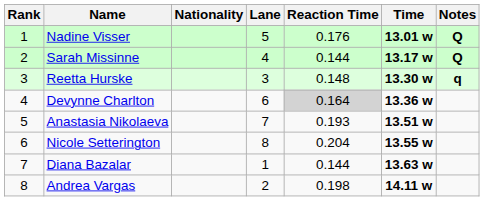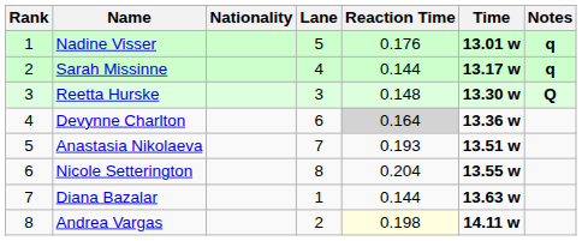 <table class="wikitable sortable" style="text-align:center">
 <tr>
 <th>Rank</th>
 <th>Name</th>
 <th>Nationality</th>
 <th>Lane</th>
 <th>Reaction Time</th>
 <th>Time</th>
 <th>Notes</th>
 </tr>
 <tr bgcolor=ccffcc>
 <td>1</td>
 <td align=left><a href='#'>Nadine Visser</a></td>
 <td align=left></td>
 <td>5</td>
 <td>0.176</td>
 <td><strong>13.01</strong> <strong>w</strong></td>
-<td><strong>Q</strong></td>
+<td><strong>q</strong></td>
 </tr>
 <tr bgcolor=ccffcc>
 <td>2</td>
 <td align=left><a href='#'>Sarah Missinne</a></td>
 <td align=left></td>
 <td>4</td>
 <td>0.144</td>
 <td><strong>13.17</strong> <strong>w</strong></td>
-<td><strong>Q</strong></td>
+<td><strong>q</strong></td>
 </tr>
 <tr bgcolor=ddffdd>
 <td>3</td>
 <td align=left><a href='#'>Reetta Hurske</a></td>
 <td align=left></td>
 <td>3</td>
 <td>0.148</td>
 <td><strong>13.30</strong> <strong>w</strong></td>
-<td><strong>q</strong></td>
+<td><strong>Q</strong></td>
 </tr>
 <tr>
 <td>4</td>
 <td align=left><a href='#'>Devynne Charlton</a></td>
 <td align=left></td>
 <td>6</td>
 <td style="background: lightgrey;">0.164</td>
 <td><strong>13.36</strong> <strong>w</strong></td>
 <td></td>
 </tr>
 <tr>
 <td>5</td>
 <td align=left><a href='#'>Anastasia Nikolaeva</a></td>
 <td align=left></td>
 <td>7</td>
 <td>0.193</td>
 <td><strong>13.51</strong> <strong>w</strong></td>
 <td></td>
 </tr>
 <tr>
 <td>6</td>
 <td align=left><a href='#'>Nicole Setterington</a></td>
 <td align=left></td>
 <td>8</td>
 <td>0.204</td>
 <td><strong>13.55</strong> <strong>w</strong></td>
 <td></td>
 </tr>
 <tr>
 <td>7</td>
 <td align=left><a href='#'>Diana Bazalar</a></td>
 <td align=left></td>
 <td>1</td>
 <td>0.144</td>
 <td><strong>13.63</strong> <strong>w</strong></td>
 <td></td>
 </tr>
 <tr>
 <td>8</td>
 <td align=left><a href='#'>Andrea Vargas</a></td>
 <td align=left></td>
 <td>2</td>
-<td>0.198</td>
+<td style="background: lightyellow;">0.198</td>
 <td><strong>14.11</strong> <strong>w</strong></td>
 <td></td>
 </tr>
 </table>
